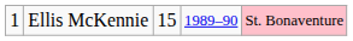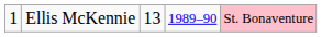 <table class="wikitable">
 <tr>
 </tr>
 <tr>
 <td>1</td>
 <td>Ellis McKennie</td>
-<td>15</td>
+<td>13</td>
 <td style="font-size:80%;"><a href='#'>1989–90</a></td>
 <td style="background: pink; font-size:80%;">St. Bonaventure</td>
 </tr>
 </table>
